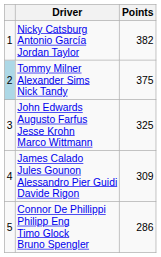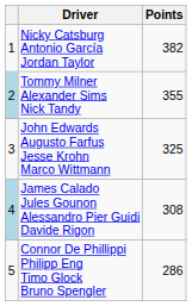 <table class="wikitable" style="font-size: 95%;">
 <tr>
 <th scope="col"></th>
 <th scope="col">Driver</th>
 <th scope="col">Points</th>
 </tr>
 <tr>
 <td align=center>1</td>
 <td> <a href='#'>Nicky Catsburg</a><br> <a href='#'>Antonio García</a><br> <a href='#'>Jordan Taylor</a></td>
 <td align=right>382</td>
 </tr>
 <tr>
 <td align=center style="background: lightblue;">2</td>
 <td> <a href='#'>Tommy Milner</a><br> <a href='#'>Alexander Sims</a><br> <a href='#'>Nick Tandy</a></td>
-<td align=right>375</td>
+<td align=right>355</td>
 </tr>
 <tr>
 <td align=center>3</td>
 <td> <a href='#'>John Edwards</a><br> <a href='#'>Augusto Farfus</a><br> <a href='#'>Jesse Krohn</a><br> <a href='#'>Marco Wittmann</a></td>
 <td align=right>325</td>
 </tr>
 <tr>
-<td align=center>4</td>
+<td align=center style="background: lightblue;">4</td>
 <td> <a href='#'>James Calado</a><br> <a href='#'>Jules Gounon</a><br> <a href='#'>Alessandro Pier Guidi</a><br> <a href='#'>Davide Rigon</a></td>
-<td align=right>309</td>
+<td align=right>308</td>
 </tr>
 <tr>
 <td align=center>5</td>
 <td> <a href='#'>Connor De Phillippi</a><br> <a href='#'>Philipp Eng</a><br> <a href='#'>Timo Glock</a><br> <a href='#'>Bruno Spengler</a></td>
 <td align=right>286</td>
 </tr>
 </table>
